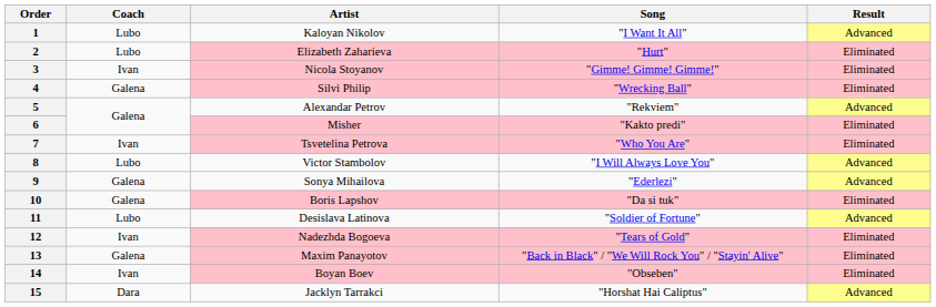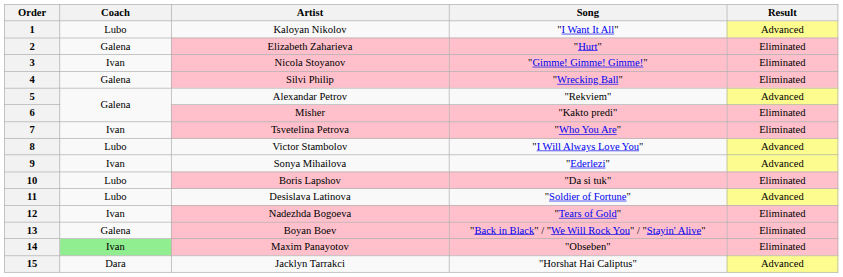 <table class="wikitable plainrowheaders" style="text-align:center; width:100%">
 <tr>
 <th style="width:04%">Order</th>
 <th style="width:08%">Coach</th>
 <th style="width:20%">Artist</th>
 <th style="width:20%">Song</th>
 <th style="width:08%">Result</th>
 </tr>
 <tr>
 <th>1</th>
 <td>Lubo</td>
 <td>Kaloyan Nikolov</td>
 <td>"<a href='#'>I Want It All</a>"</td>
 <td style="background:#fdfc8f">Advanced</td>
 </tr>
 <tr>
 <th>2</th>
-<td>Lubo</td>
+<td>Galena</td>
 <td style="background: pink">Elizabeth Zaharieva</td>
 <td style="background: pink">"<a href='#'>Hurt</a>"</td>
 <td style="background: pink">Eliminated</td>
 </tr>
 <tr>
 <th>3</th>
 <td>Ivan</td>
 <td style="background: pink">Nicola Stoyanov</td>
 <td style="background: pink">"<a href='#'>Gimme! Gimme! Gimme!</a>"</td>
 <td style="background: pink">Eliminated</td>
 </tr>
 <tr>
 <th>4</th>
 <td>Galena</td>
 <td style="background: pink">Silvi Philip</td>
 <td style="background: pink">"<a href='#'>Wrecking Ball</a>"</td>
 <td style="background: pink">Eliminated</td>
 </tr>
 <tr>
 <th>5</th>
 <td rowspan="2">Galena</td>
 <td>Alexandar Petrov</td>
 <td>"Rekviem"</td>
 <td style="background:#fdfc8f">Advanced</td>
 </tr>
 <tr>
 <th>6</th>
 <td style="background: pink">Misher</td>
 <td style="background: pink">"Kakto predi"</td>
 <td style="background: pink">Eliminated</td>
 </tr>
 <tr>
 <th>7</th>
 <td>Ivan</td>
 <td style="background: pink">Tsvetelina Petrova</td>
 <td style="background: pink">"<a href='#'>Who You Are</a>"</td>
 <td style="background: pink">Eliminated</td>
 </tr>
 <tr>
 <th>8</th>
 <td>Lubo</td>
 <td>Victor Stambolov</td>
 <td>"<a href='#'>I Will Always Love You</a>"</td>
 <td style="background:#fdfc8f">Advanced</td>
 </tr>
 <tr>
 <th>9</th>
-<td>Galena</td>
+<td>Ivan</td>
 <td>Sonya Mihailova</td>
 <td>"<a href='#'>Ederlezi</a>"</td>
 <td style="background:#fdfc8f">Advanced</td>
 </tr>
 <tr>
 <th>10</th>
-<td>Galena</td>
+<td>Lubo</td>
 <td style="background: pink">Boris Lapshov</td>
 <td style="background: pink">"Da si tuk"</td>
 <td style="background: pink">Eliminated</td>
 </tr>
 <tr>
 <th>11</th>
 <td>Lubo</td>
 <td>Desislava Latinova</td>
 <td>"<a href='#'>Soldier of Fortune</a>"</td>
 <td style="background:#fdfc8f">Advanced</td>
 </tr>
 <tr>
 <th>12</th>
 <td>Ivan</td>
 <td style="background: pink">Nadezhda Bogoeva</td>
 <td style="background: pink">"<a href='#'>Tears of Gold</a>"</td>
 <td style="background: pink">Eliminated</td>
 </tr>
 <tr>
 <th>13</th>
 <td>Galena</td>
-<td style="background: pink">Maxim Panayotov</td>
+<td style="background: pink">Boyan Boev</td>
 <td style="background: pink">"<a href='#'>Back in Black</a>" / "<a href='#'>We Will Rock You</a>" / "<a href='#'>Stayin' Alive</a>"</td>
 <td style="background: pink">Eliminated</td>
 </tr>
 <tr>
 <th>14</th>
-<td>Ivan</td>
-<td style="background: pink">Boyan Boev</td>
+<td style="background: lightgreen;">Ivan</td>
+<td style="background: pink">Maxim Panayotov</td>
 <td style="background: pink">"Obseben"</td>
 <td style="background: pink">Eliminated</td>
 </tr>
 <tr>
 <th>15</th>
 <td>Dara</td>
 <td>Jacklyn Tarrakci</td>
 <td>"Horshat Hai Caliptus"</td>
 <td style="background:#fdfc8f">Advanced</td>
 </tr>
 </table>
